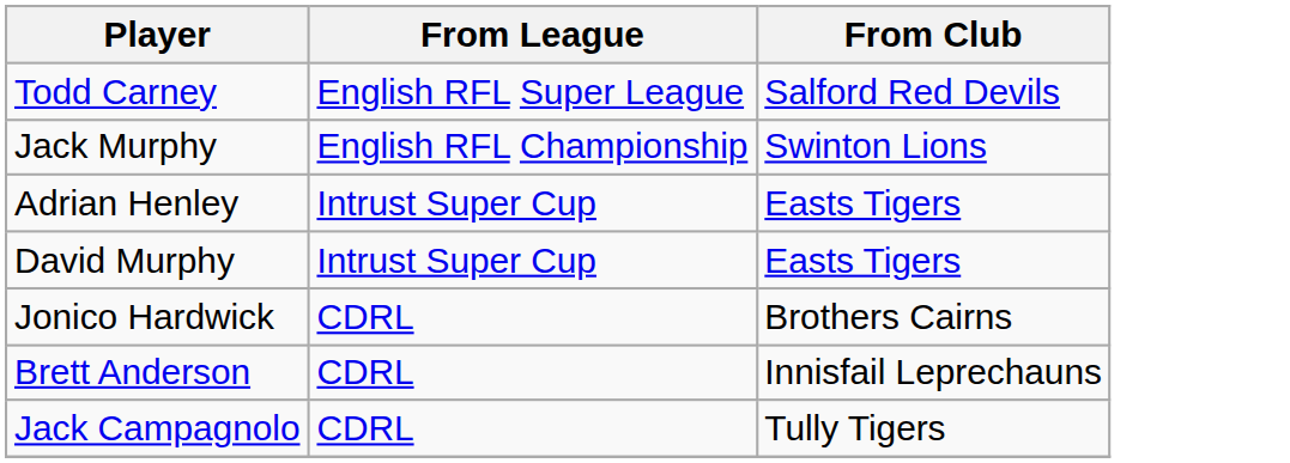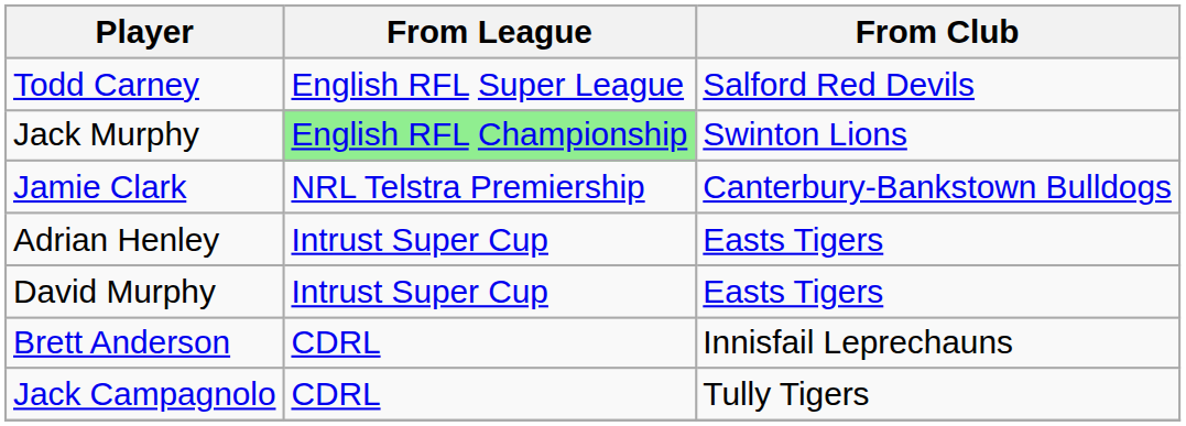 <table class="wikitable" style="font-size:90%">
 <tr bgcolor="#efefef">
 <th width="">Player</th>
 <th width="">From League</th>
 <th width="">From Club</th>
 </tr>
 <tr>
 <td><a href='#'>Todd Carney</a></td>
 <td><a href='#'>English RFL</a> <a href='#'>Super League</a></td>
 <td> <a href='#'>Salford Red Devils</a></td>
 </tr>
 <tr>
 <td>Jack Murphy</td>
-<td><a href='#'>English RFL</a> <a href='#'>Championship</a></td>
+<td style="background: lightgreen;"><a href='#'>English RFL</a> <a href='#'>Championship</a></td>
 <td> <a href='#'>Swinton Lions</a></td>
+</tr>
+<tr>
+<td><a href='#'>Jamie Clark</a></td>
+<td><a href='#'>NRL Telstra Premiership</a></td>
+<td> <a href='#'>Canterbury-Bankstown Bulldogs</a></td>
 </tr>
 <tr>
 <td>Adrian Henley</td>
 <td><a href='#'>Intrust Super Cup</a></td>
 <td> <a href='#'>Easts Tigers</a></td>
 </tr>
 <tr>
 <td>David Murphy</td>
 <td><a href='#'>Intrust Super Cup</a></td>
 <td> <a href='#'>Easts Tigers</a></td>
-</tr>
-<tr>
-<td>Jonico Hardwick</td>
-<td><a href='#'>CDRL</a></td>
-<td> Brothers Cairns</td>
 </tr>
 <tr>
 <td><a href='#'>Brett Anderson</a></td>
 <td><a href='#'>CDRL</a></td>
 <td> Innisfail Leprechauns</td>
 </tr>
 <tr>
 <td><a href='#'>Jack Campagnolo</a></td>
 <td><a href='#'>CDRL</a></td>
 <td> Tully Tigers</td>
 </tr>
 <tr>
 </tr>
 </table>
